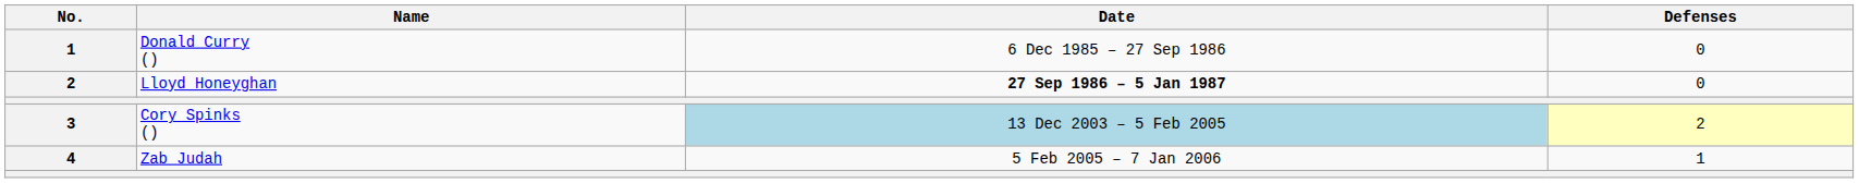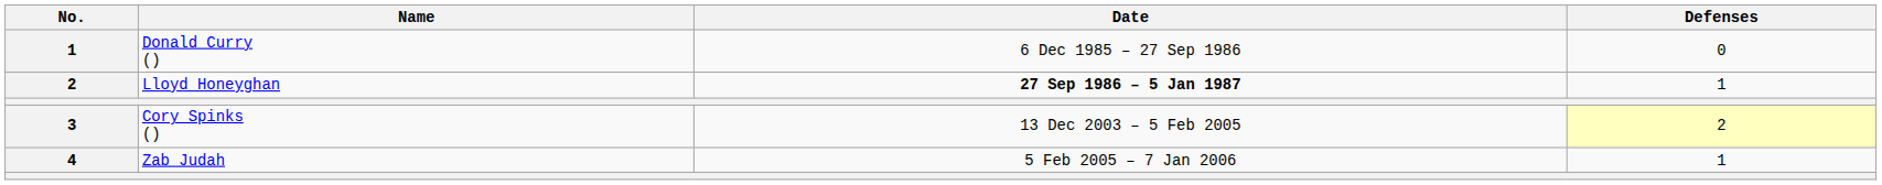 <table class="wikitable sortable" style="width:80%">
 <tr>
 <th>No.</th>
 <th>Name</th>
 <th>Date</th>
 <th>Defenses</th>
 </tr>
 <tr>
 <th>1</th>
 <td align="left"><a href='#'>Donald Curry</a><br>()</td>
 <td align="center">6 Dec 1985 – 27 Sep 1986</td>
 <td align="center">0</td>
 </tr>
 <tr align=center>
 <th>2</th>
 <td align=left><a href='#'>Lloyd Honeyghan</a></td>
 <td><strong>27 Sep 1986 – 5 Jan 1987</strong></td>
-<td>0</td>
+<td>1</td>
 </tr>
 <tr align=center>
 <th colspan="4"></th>
 </tr>
 <tr align=center>
 <th>3</th>
 <td align=left><a href='#'>Cory Spinks</a><br>()</td>
-<td style="background: lightblue;">13 Dec 2003 – 5 Feb 2005</td>
+<td>13 Dec 2003 – 5 Feb 2005</td>
 <td style="background:#ffffbf;">2</td>
 </tr>
 <tr align=center>
 <th>4</th>
 <td align=left><a href='#'>Zab Judah</a></td>
 <td>5 Feb 2005 – 7 Jan 2006</td>
 <td>1</td>
 </tr>
 <tr align=center>
 <th colspan="4"></th>
 </tr>
 </table>
